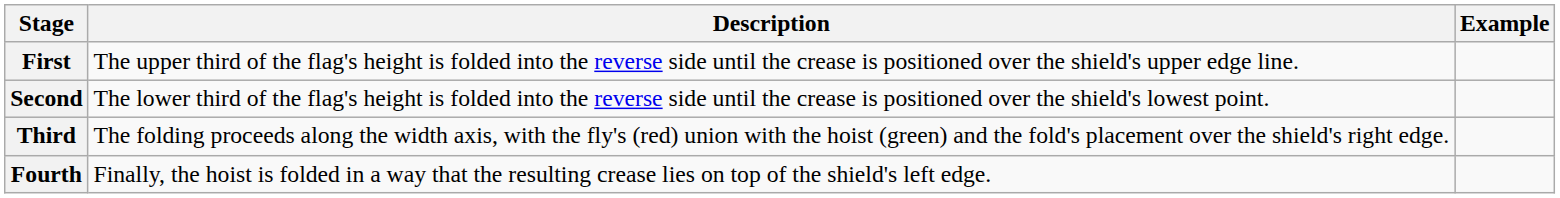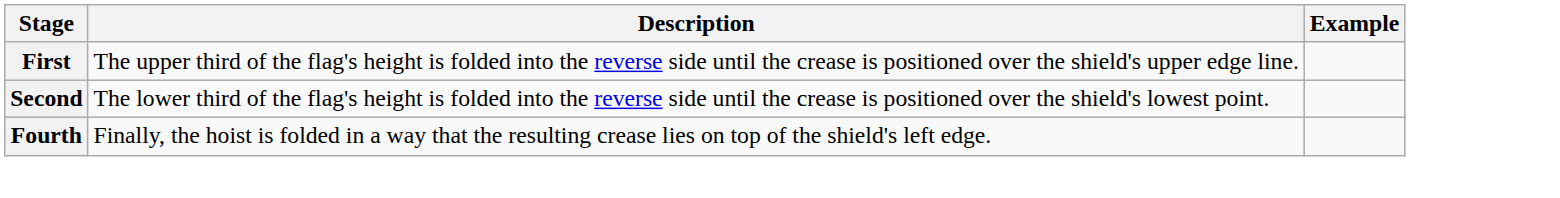 <table class="wikitable center">
 <tr>
 <th>Stage</th>
 <th>Description</th>
 <th>Example</th>
 </tr>
 <tr>
 <th>First</th>
 <td>The upper third of the flag's height is folded into the <a href='#'>reverse</a> side until the crease is positioned over the shield's upper edge line.</td>
 <td style="text-align:center"></td>
 </tr>
 <tr>
 <th>Second</th>
 <td>The lower third of the flag's height is folded into the <a href='#'>reverse</a> side until the crease is positioned over the shield's lowest point.</td>
 <td style="text-align:center"></td>
 </tr>
 <tr>
-<th>Third</th>
-<td>The folding proceeds along the width axis, with the fly's (red) union with the hoist (green) and the fold's placement over the shield's right edge.</td>
-<td style="text-align:center"></td>
-</tr>
-<tr>
 <th>Fourth</th>
 <td>Finally, the hoist is folded in a way that the resulting crease lies on top of the shield's left edge.</td>
 <td style="text-align:center"></td>
 </tr>
 </table>
